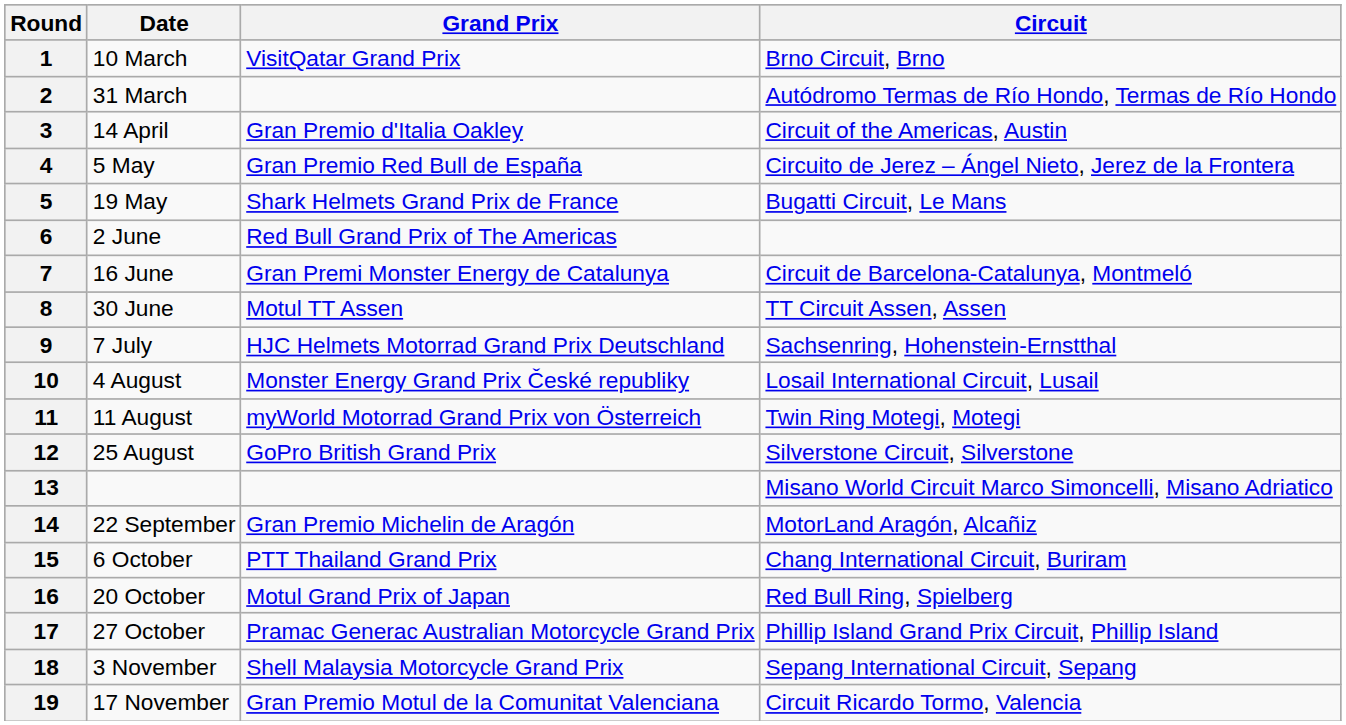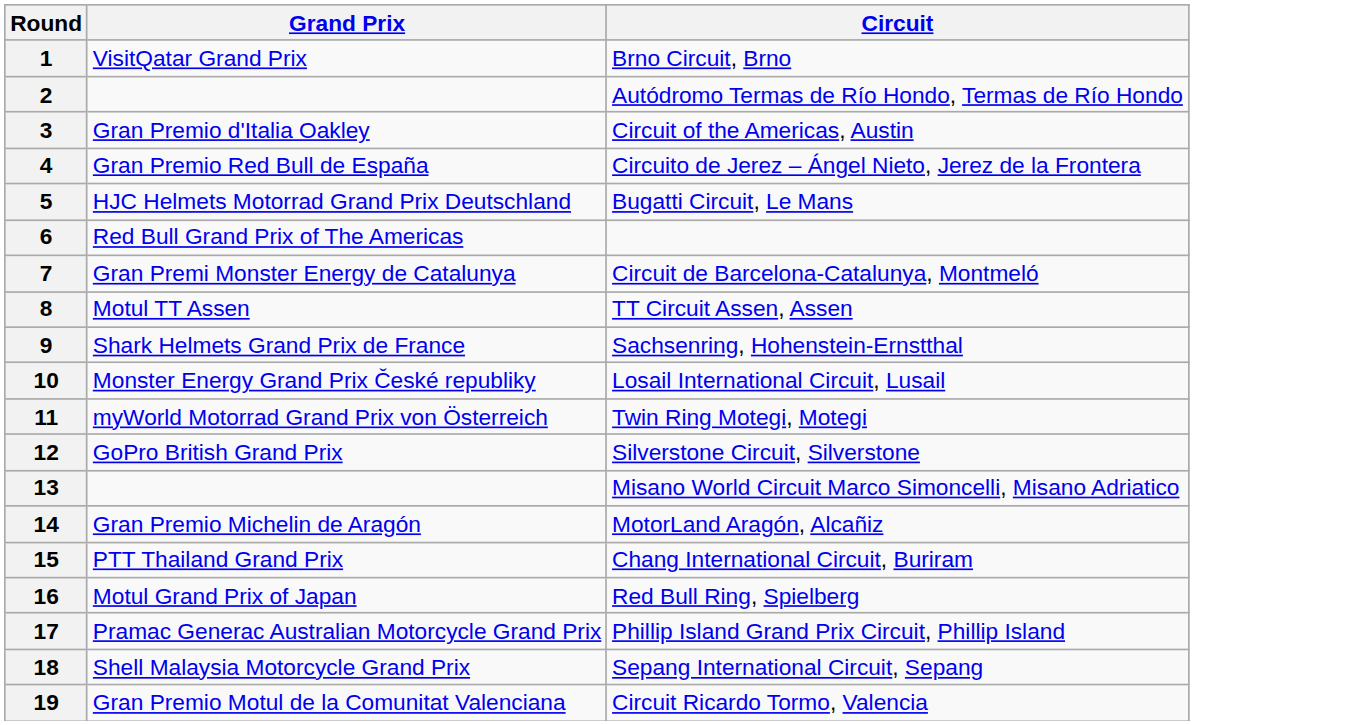 <table class="wikitable" style="font-size: 85%">
 <tr>
 <th>Round</th>
-<th>Date</th>
 <th><a href='#'>Grand Prix</a></th>
 <th><a href='#'>Circuit</a></th>
 </tr>
 <tr>
 <th>1</th>
-<td>10 March</td>
 <td> <a href='#'>VisitQatar Grand Prix</a></td>
 <td><a href='#'>Brno Circuit</a>, <a href='#'>Brno</a></td>
 </tr>
 <tr>
 <th>2</th>
-<td>31 March</td>
 <td></td>
 <td><a href='#'>Autódromo Termas de Río Hondo</a>, <a href='#'>Termas de Río Hondo</a></td>
 </tr>
 <tr>
 <th>3</th>
-<td>14 April</td>
 <td> <a href='#'>Gran Premio d'Italia Oakley</a></td>
 <td><a href='#'>Circuit of the Americas</a>, <a href='#'>Austin</a></td>
 </tr>
 <tr>
 <th>4</th>
-<td>5 May</td>
 <td> <a href='#'>Gran Premio Red Bull de España</a></td>
 <td><a href='#'>Circuito de Jerez – Ángel Nieto</a>, <a href='#'>Jerez de la Frontera</a></td>
 </tr>
 <tr>
 <th>5</th>
-<td>19 May</td>
-<td> <a href='#'>Shark Helmets Grand Prix de France</a></td>
+<td> <a href='#'>HJC Helmets Motorrad Grand Prix Deutschland</a></td>
 <td><a href='#'>Bugatti Circuit</a>, <a href='#'>Le Mans</a></td>
 </tr>
 <tr>
 <th>6</th>
-<td>2 June</td>
 <td> <a href='#'>Red Bull Grand Prix of The Americas</a></td>
 <td></td>
 </tr>
 <tr>
 <th>7</th>
-<td>16 June</td>
 <td> <a href='#'>Gran Premi Monster Energy de Catalunya</a></td>
 <td><a href='#'>Circuit de Barcelona-Catalunya</a>, <a href='#'>Montmeló</a></td>
 </tr>
 <tr>
 <th>8</th>
-<td>30 June</td>
 <td> <a href='#'>Motul TT Assen</a></td>
 <td><a href='#'>TT Circuit Assen</a>, <a href='#'>Assen</a></td>
 </tr>
 <tr>
 <th>9</th>
-<td>7 July</td>
-<td> <a href='#'>HJC Helmets Motorrad Grand Prix Deutschland</a></td>
+<td> <a href='#'>Shark Helmets Grand Prix de France</a></td>
 <td><a href='#'>Sachsenring</a>, <a href='#'>Hohenstein-Ernstthal</a></td>
 </tr>
 <tr>
 <th>10</th>
-<td>4 August</td>
 <td> <a href='#'>Monster Energy Grand Prix České republiky</a></td>
 <td><a href='#'>Losail International Circuit</a>, <a href='#'>Lusail</a></td>
 </tr>
 <tr>
 <th>11</th>
-<td>11 August</td>
 <td> <a href='#'>myWorld Motorrad Grand Prix von Österreich</a></td>
 <td><a href='#'>Twin Ring Motegi</a>, <a href='#'>Motegi</a></td>
 </tr>
 <tr>
 <th>12</th>
-<td>25 August</td>
 <td> <a href='#'>GoPro British Grand Prix</a></td>
 <td><a href='#'>Silverstone Circuit</a>, <a href='#'>Silverstone</a></td>
 </tr>
 <tr>
 <th>13</th>
 <td></td>
-<td></td>
 <td><a href='#'>Misano World Circuit Marco Simoncelli</a>, <a href='#'>Misano Adriatico</a></td>
 </tr>
 <tr>
 <th>14</th>
-<td>22 September</td>
 <td> <a href='#'>Gran Premio Michelin de Aragón</a></td>
 <td><a href='#'>MotorLand Aragón</a>, <a href='#'>Alcañiz</a></td>
 </tr>
 <tr>
 <th>15</th>
-<td>6 October</td>
 <td> <a href='#'>PTT Thailand Grand Prix</a></td>
 <td><a href='#'>Chang International Circuit</a>, <a href='#'>Buriram</a></td>
 </tr>
 <tr>
 <th>16</th>
-<td>20 October</td>
 <td> <a href='#'>Motul Grand Prix of Japan</a></td>
 <td><a href='#'>Red Bull Ring</a>, <a href='#'>Spielberg</a></td>
 </tr>
 <tr>
 <th>17</th>
-<td>27 October</td>
 <td> <a href='#'>Pramac Generac Australian Motorcycle Grand Prix</a></td>
 <td><a href='#'>Phillip Island Grand Prix Circuit</a>, <a href='#'>Phillip Island</a></td>
 </tr>
 <tr>
 <th>18</th>
-<td>3 November</td>
 <td> <a href='#'>Shell Malaysia Motorcycle Grand Prix</a></td>
 <td><a href='#'>Sepang International Circuit</a>, <a href='#'>Sepang</a></td>
 </tr>
 <tr>
 <th>19</th>
-<td>17 November</td>
 <td> <a href='#'>Gran Premio Motul de la Comunitat Valenciana</a></td>
 <td><a href='#'>Circuit Ricardo Tormo</a>, <a href='#'>Valencia</a></td>
 </tr>
 </table>
